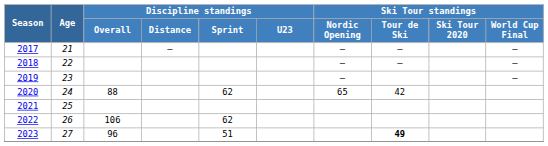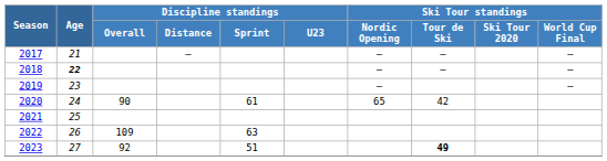 <table class="wikitable" style="font-size:95%; text-align:center; border:grey solid 1px; border-collapse:collapse; background:#ffffff;">
 <tr>
 <th style="background-color:#369; color:white; width:60px;" rowspan="2"> Season </th>
 <th style="background-color:#369; color:white; width:40px;" rowspan="2"> Age </th>
 <th style="background-color:#4180be; color:white;" colspan="4">Discipline standings</th>
 <th style="background-color:#4180be; color:white;" colspan="5">Ski Tour standings</th>
 </tr>
 <tr>
 <th style="background-color:#4180be; color:white; width:75px;">Overall</th>
 <th style="background-color:#4180be; color:white; width:75px;">Distance</th>
 <th style="background-color:#4180be; color:white; width:75px;">Sprint</th>
 <th style="background-color:#4180be; color:white; width:75px;">U23</th>
 <th style="background-color:#4180be; color:white; width:75px;">Nordic<br>Opening</th>
 <th style="background-color:#4180be; color:white; width:75px;">Tour de<br>Ski</th>
 <th style="background-color:#4180be; color:white; width:75px;">Ski Tour<br>2020</th>
 <th style="background-color:#4180be; color:white; width:75px;">World Cup<br>Final</th>
 </tr>
 <tr>
 <td><a href='#'>2017</a></td>
 <td><em>21</em></td>
 <td></td>
 <td>—</td>
 <td></td>
 <td></td>
 <td>—</td>
 <td>—</td>
 <td></td>
 <td>—</td>
 </tr>
 <tr>
 <td><a href='#'>2018</a></td>
-<td><em>22</em></td>
+<td><strong><em>22</em></strong></td>
 <td></td>
 <td></td>
 <td></td>
 <td></td>
 <td>—</td>
 <td>—</td>
 <td></td>
 <td>—</td>
 </tr>
 <tr>
 <td><a href='#'>2019</a></td>
 <td><em>23</em></td>
 <td></td>
 <td></td>
 <td></td>
 <td></td>
 <td>—</td>
 <td></td>
 <td></td>
 <td>—</td>
 </tr>
 <tr>
 <td><a href='#'>2020</a></td>
 <td><em>24</em></td>
-<td>88</td>
+<td>90</td>
 <td></td>
-<td>62</td>
+<td>61</td>
 <td></td>
 <td>65</td>
 <td>42</td>
 <td></td>
 <td></td>
 </tr>
 <tr>
 <td><a href='#'>2021</a></td>
 <td><em>25</em></td>
 <td></td>
 <td></td>
 <td></td>
 <td></td>
 <td></td>
 <td></td>
 <td></td>
 <td></td>
 </tr>
 <tr>
 <td><a href='#'>2022</a></td>
 <td><em>26</em></td>
-<td>106</td>
+<td>109</td>
 <td></td>
-<td>62</td>
+<td>63</td>
 <td></td>
 <td></td>
 <td></td>
 <td></td>
 <td></td>
 </tr>
 <tr>
 <td><a href='#'>2023</a></td>
 <td><em>27</em></td>
-<td>96</td>
+<td>92</td>
 <td></td>
 <td>51</td>
 <td></td>
 <td></td>
 <td><strong>49</strong></td>
 <td></td>
 <td></td>
 </tr>
 <tr>
 </tr>
 </table>
